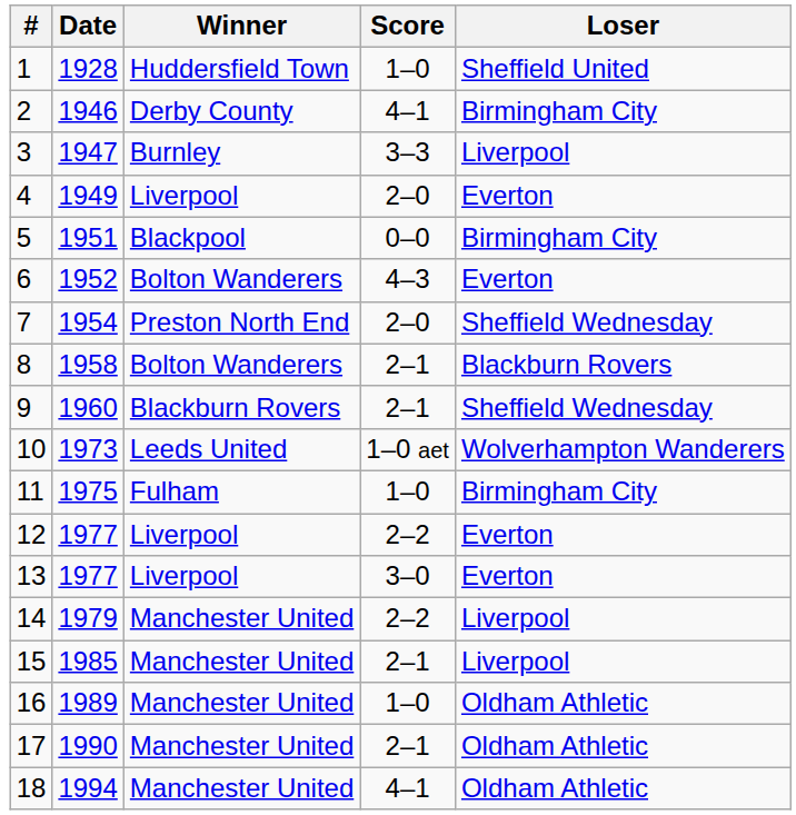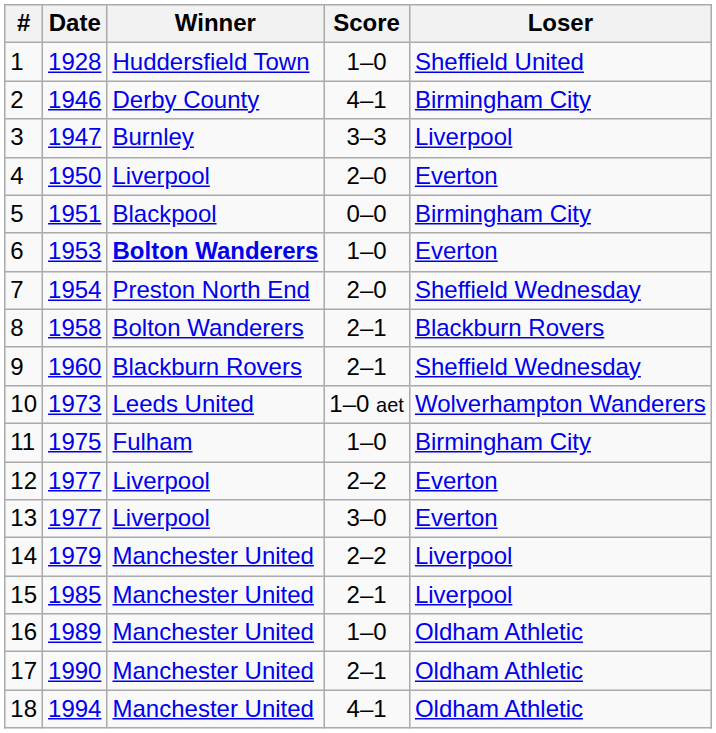 <table class="wikitable collapsible collapsed" style="float:right">
 <tr>
 <th>#</th>
 <th>Date</th>
 <th>Winner</th>
 <th>Score</th>
 <th>Loser</th>
 </tr>
 <tr>
 <td>1</td>
 <td><a href='#'>1928</a></td>
 <td><a href='#'>Huddersfield Town</a></td>
 <td align=center>1–0</td>
 <td><a href='#'>Sheffield United</a></td>
 </tr>
 <tr>
 <td>2</td>
 <td><a href='#'>1946</a></td>
 <td><a href='#'>Derby County</a></td>
 <td align=center>4–1</td>
 <td><a href='#'>Birmingham City</a></td>
 </tr>
 <tr>
 <td>3</td>
 <td><a href='#'>1947</a></td>
 <td><a href='#'>Burnley</a></td>
 <td align=center>3–3</td>
 <td><a href='#'>Liverpool</a></td>
 </tr>
 <tr>
 <td>4</td>
-<td><a href='#'>1949</a></td>
+<td><a href='#'>1950</a></td>
 <td><a href='#'>Liverpool</a></td>
 <td align=center>2–0</td>
 <td><a href='#'>Everton</a></td>
 </tr>
 <tr>
 <td>5</td>
 <td><a href='#'>1951</a></td>
 <td><a href='#'>Blackpool</a></td>
 <td align=center>0–0</td>
 <td><a href='#'>Birmingham City</a></td>
 </tr>
 <tr>
 <td>6</td>
-<td><a href='#'>1952</a></td>
-<td><a href='#'>Bolton Wanderers</a></td>
-<td align=center>4–3</td>
+<td><a href='#'>1953</a></td>
+<td><strong><a href='#'>Bolton Wanderers</a></strong></td>
+<td align=center>1–0</td>
 <td><a href='#'>Everton</a></td>
 </tr>
 <tr>
 <td>7</td>
 <td><a href='#'>1954</a></td>
 <td><a href='#'>Preston North End</a></td>
 <td align=center>2–0</td>
 <td><a href='#'>Sheffield Wednesday</a></td>
 </tr>
 <tr>
 <td>8</td>
 <td><a href='#'>1958</a></td>
 <td><a href='#'>Bolton Wanderers</a></td>
 <td align=center>2–1</td>
 <td><a href='#'>Blackburn Rovers</a></td>
 </tr>
 <tr>
 <td>9</td>
 <td><a href='#'>1960</a></td>
 <td><a href='#'>Blackburn Rovers</a></td>
 <td align=center>2–1</td>
 <td><a href='#'>Sheffield Wednesday</a></td>
 </tr>
 <tr>
 <td>10</td>
 <td><a href='#'>1973</a></td>
 <td><a href='#'>Leeds United</a></td>
 <td align=center>1–0 <small>aet</small></td>
 <td><a href='#'>Wolverhampton Wanderers</a></td>
 </tr>
 <tr>
 <td>11</td>
 <td><a href='#'>1975</a></td>
 <td><a href='#'>Fulham</a></td>
 <td align=center>1–0</td>
 <td><a href='#'>Birmingham City</a></td>
 </tr>
 <tr>
 <td>12</td>
 <td><a href='#'>1977</a></td>
 <td><a href='#'>Liverpool</a></td>
 <td align=center>2–2</td>
 <td><a href='#'>Everton</a></td>
 </tr>
 <tr>
 <td>13</td>
 <td><a href='#'>1977</a></td>
 <td><a href='#'>Liverpool</a></td>
 <td align=center>3–0</td>
 <td><a href='#'>Everton</a></td>
 </tr>
 <tr>
 <td>14</td>
 <td><a href='#'>1979</a></td>
 <td><a href='#'>Manchester United</a></td>
 <td align=center>2–2</td>
 <td><a href='#'>Liverpool</a></td>
 </tr>
 <tr>
 <td>15</td>
 <td><a href='#'>1985</a></td>
 <td><a href='#'>Manchester United</a></td>
 <td align=center>2–1</td>
 <td><a href='#'>Liverpool</a></td>
 </tr>
 <tr>
 <td>16</td>
 <td><a href='#'>1989</a></td>
 <td><a href='#'>Manchester United</a></td>
 <td align=center>1–0</td>
 <td><a href='#'>Oldham Athletic</a></td>
 </tr>
 <tr>
 <td>17</td>
 <td><a href='#'>1990</a></td>
 <td><a href='#'>Manchester United</a></td>
 <td align=center>2–1</td>
 <td><a href='#'>Oldham Athletic</a></td>
 </tr>
 <tr>
 <td>18</td>
 <td><a href='#'>1994</a></td>
 <td><a href='#'>Manchester United</a></td>
 <td align=center>4–1</td>
 <td><a href='#'>Oldham Athletic</a></td>
 </tr>
 </table>
